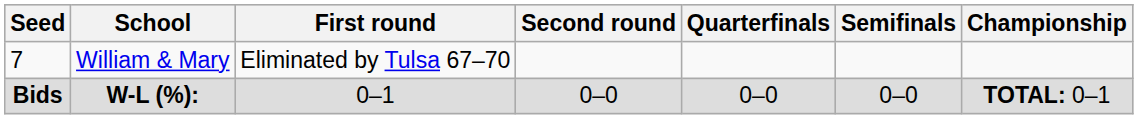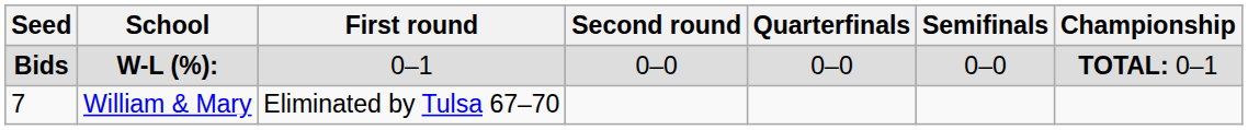 <table class="sortable wikitable" style="white-space:nowrap; font-size:90%;">
 <tr>
 <th>Seed</th>
 <th>School</th>
 <th>First round</th>
 <th>Second round</th>
 <th>Quarterfinals</th>
 <th>Semifinals</th>
 <th>Championship</th>
 </tr>
+<tr class="sortbottom"  style="text-align:center; background:#ddd;">
+<td><strong> Bids</strong></td>
+<td><strong>W-L (%):</strong></td>
+<td>0–1 </td>
+<td>0–0 </td>
+<td>0–0 </td>
+<td>0–0 </td>
+<td><strong>TOTAL:</strong> 0–1 </td>
+</tr>
 <tr>
 <td>7</td>
 <td><a href='#'>William & Mary</a></td>
 <td>Eliminated by <a href='#'>Tulsa</a> 67–70</td>
 <td></td>
 <td></td>
 <td></td>
 <td></td>
 </tr>
-<tr class="sortbottom"  style="text-align:center; background:#ddd;">
-<td><strong> Bids</strong></td>
-<td><strong>W-L (%):</strong></td>
-<td>0–1 </td>
-<td>0–0 </td>
-<td>0–0 </td>
-<td>0–0 </td>
-<td><strong>TOTAL:</strong> 0–1 </td>
-</tr>
 </table>
